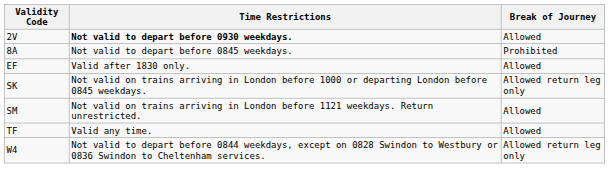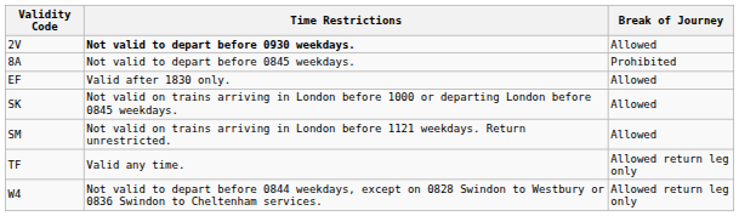 <table class="wikitable">
 <tr>
 <th>Validity Code</th>
 <th>Time Restrictions</th>
 <th>Break of Journey</th>
 </tr>
 <tr>
 <td>2V</td>
 <td><strong>Not valid to depart before 0930 weekdays.</strong></td>
 <td>Allowed</td>
 </tr>
 <tr>
 <td>8A</td>
 <td>Not valid to depart before 0845 weekdays.</td>
 <td>Prohibited</td>
 </tr>
 <tr>
 <td>EF</td>
 <td>Valid after 1830 only.</td>
 <td>Allowed</td>
 </tr>
 <tr>
 <td>SK</td>
 <td>Not valid on trains arriving in London before 1000 or departing London before 0845 weekdays.</td>
-<td>Allowed return leg only</td>
+<td>Allowed</td>
 </tr>
 <tr>
 <td>SM</td>
 <td>Not valid on trains arriving in London before 1121 weekdays. Return unrestricted.</td>
 <td>Allowed</td>
 </tr>
 <tr>
 <td>TF</td>
 <td>Valid any time.</td>
-<td>Allowed</td>
+<td>Allowed return leg only</td>
 </tr>
 <tr>
 <td>W4</td>
 <td>Not valid to depart before 0844 weekdays, except on 0828 Swindon to Westbury or 0836 Swindon to Cheltenham services.</td>
 <td>Allowed return leg only</td>
 </tr>
 </table>
